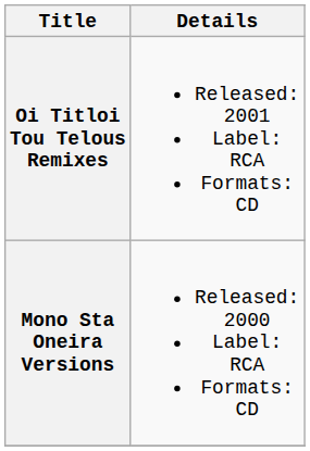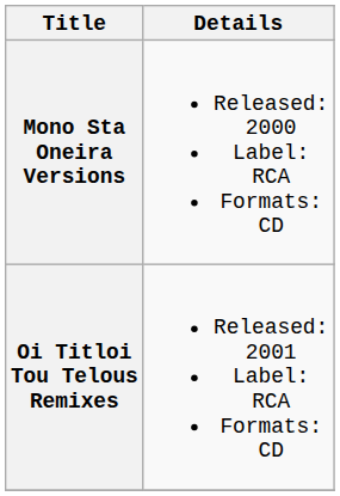 <table class="wikitable plainrowheaders" style="text-align:center;">
 <tr>
 <th scope="col" style="width:6em;">Title</th>
 <th scope="col" style="width:6em;">Details</th>
 </tr>
 <tr>
+<th scope="row">Mono Sta Oneira Versions</th>
+<td><br><ul><li>Released: 2000</li><li>Label: RCA</li><li>Formats: CD</li></ul></td>
+</tr>
+<tr>
 <th scope="row">Oi Titloi Tou Telous Remixes</th>
 <td><br><ul><li>Released: 2001</li><li>Label: RCA</li><li>Formats: CD</li></ul></td>
 </tr>
 <tr>
-<th scope="row">Mono Sta Oneira Versions</th>
-<td><br><ul><li>Released: 2000</li><li>Label: RCA</li><li>Formats: CD</li></ul></td>
-</tr>
-<tr>
 </tr>
 </table>
